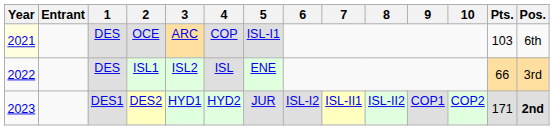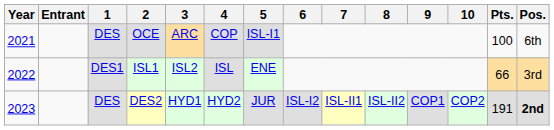 <table class="wikitable" style="text-align:center; font-size:85%">
 <tr>
 <th>Year</th>
 <th>Entrant</th>
 <th>1</th>
 <th>2</th>
 <th>3</th>
 <th>4</th>
 <th>5</th>
 <th>6</th>
 <th>7</th>
 <th>8</th>
 <th>9</th>
 <th>10</th>
 <th>Pts.</th>
 <th>Pos.</th>
 </tr>
 <tr>
-<td style="background: lightyellow;"><a href='#'>2021</a></td>
+<td><a href='#'>2021</a></td>
 <td></td>
 <td bgcolor="#dfdfdf"><a href='#'>DES</a><br><br></td>
 <td bgcolor="#dfdfdf"><a href='#'>OCE</a><br><br></td>
 <td bgcolor="#ffdf9f"><a href='#'>ARC</a><br><br></td>
 <td bgcolor="#dfdfdf"><a href='#'>COP</a><br><br></td>
 <td bgcolor="#dfdfdf"><a href='#'>ISL-I1</a><br><br></td>
 <td colspan=5></td>
-<td>103</td>
+<td>100</td>
 <td>6th</td>
 </tr>
 <tr>
 <td><a href='#'>2022</a></td>
 <td></td>
-<td bgcolor="#dfdfdf"><a href='#'>DES</a><br><br></td>
+<td bgcolor="#dfdfdf"><a href='#'>DES1</a><br><br></td>
 <td bgcolor="#dfffdf"><a href='#'>ISL1</a><br><br></td>
 <td bgcolor="#dfffdf"><a href='#'>ISL2</a><br><br></td>
 <td bgcolor="#dfdfdf"><a href='#'>ISL</a><br><br></td>
 <td bgcolor="#dfffdf"><a href='#'>ENE</a><br><br></td>
 <td colspan=5></td>
 <td style="background:#ffdf9f;">66</td>
 <td style="background:#ffdf9f;">3rd</td>
 </tr>
 <tr>
 <td><a href='#'>2023</a></td>
 <td></td>
-<td bgcolor="#dfdfdf"><a href='#'>DES1</a><br><br></td>
+<td bgcolor="#dfdfdf"><a href='#'>DES</a><br><br></td>
 <td bgcolor="#ffffbf"><a href='#'>DES2</a><br><br></td>
 <td bgcolor="#dfffdf"><a href='#'>HYD1</a><br><br></td>
 <td bgcolor="#dfffdf"><a href='#'>HYD2</a><br><br></td>
 <td bgcolor="#dfdfdf"><a href='#'>JUR</a><br><br></td>
 <td bgcolor="#dfdfdf"><a href='#'>ISL-I2</a><br><br></td>
 <td bgcolor="#ffffbf"><a href='#'>ISL-II1</a><br><br></td>
 <td bgcolor="#dfffdf"><a href='#'>ISL-II2</a><br><br></td>
 <td bgcolor="#dfdfdf"><a href='#'>COP1</a><br><br></td>
 <td bgcolor="#dfffdf"><a href='#'>COP2</a><br><br></td>
-<td style="background:#dfdfdf;">171</td>
+<td style="background:#dfdfdf;">191</td>
 <td style="background:#dfdfdf;"><strong>2nd</strong></td>
 </tr>
 </table>
